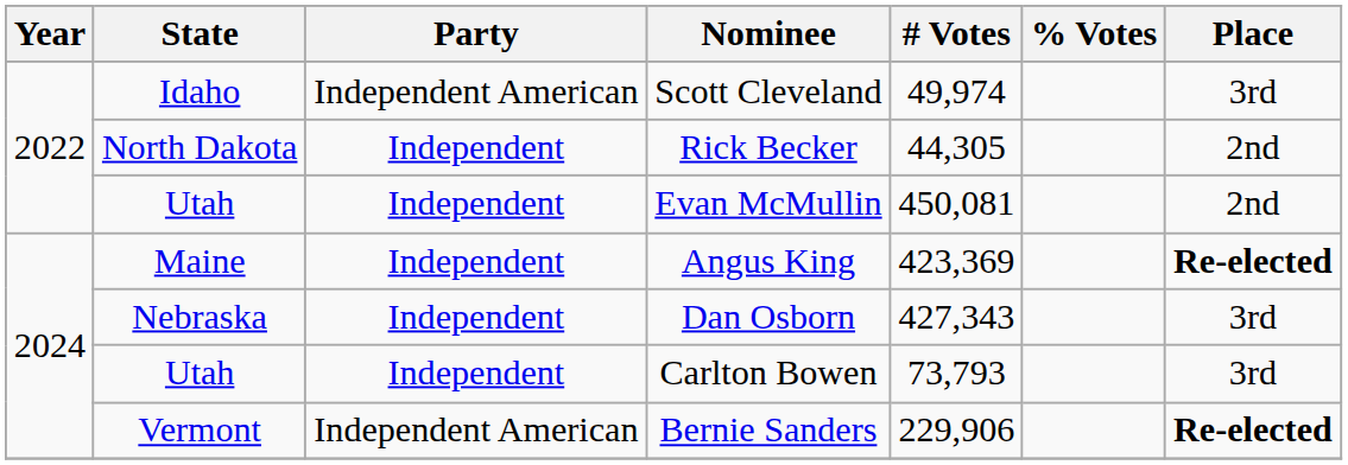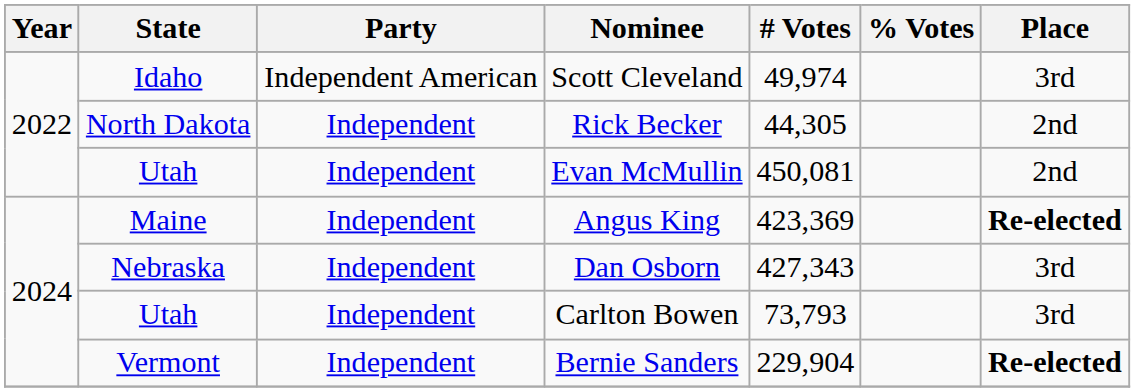 <table class="wikitable sortable" style="text-align:center;" style="width:1050px">
 <tr style="background:lightgrey;">
 <th>Year</th>
 <th>State</th>
 <th>Party</th>
 <th>Nominee</th>
 <th># Votes</th>
 <th>% Votes</th>
 <th>Place</th>
 </tr>
 <tr>
 <td rowspan=3>2022</td>
 <td><a href='#'>Idaho</a></td>
 <td>Independent American</td>
 <td>Scott Cleveland</td>
 <td>49,974</td>
 <td></td>
 <td>3rd</td>
 </tr>
 <tr>
 <td><a href='#'>North Dakota</a></td>
 <td><a href='#'>Independent</a></td>
 <td><a href='#'>Rick Becker</a></td>
 <td>44,305</td>
 <td></td>
 <td>2nd</td>
 </tr>
 <tr>
 <td><a href='#'>Utah</a></td>
 <td><a href='#'>Independent</a></td>
 <td><a href='#'>Evan McMullin</a></td>
 <td>450,081</td>
 <td></td>
 <td>2nd</td>
 </tr>
 <tr>
 <td rowspan=4>2024</td>
 <td><a href='#'>Maine</a></td>
 <td><a href='#'>Independent</a></td>
 <td><a href='#'>Angus King</a></td>
 <td>423,369</td>
 <td></td>
 <td><strong>Re-elected</strong></td>
 </tr>
 <tr>
 <td><a href='#'>Nebraska</a></td>
 <td><a href='#'>Independent</a></td>
 <td><a href='#'>Dan Osborn</a></td>
 <td>427,343</td>
 <td></td>
 <td>3rd</td>
 </tr>
 <tr>
 <td><a href='#'>Utah</a></td>
 <td><a href='#'>Independent</a></td>
 <td>Carlton Bowen</td>
 <td>73,793</td>
 <td></td>
 <td>3rd</td>
 </tr>
 <tr>
 <td><a href='#'>Vermont</a></td>
-<td>Independent American</td>
+<td><a href='#'>Independent</a></td>
 <td><a href='#'>Bernie Sanders</a></td>
-<td>229,906</td>
+<td>229,904</td>
 <td></td>
 <td><strong>Re-elected</strong></td>
 </tr>
 <tr>
 </tr>
 </table>
